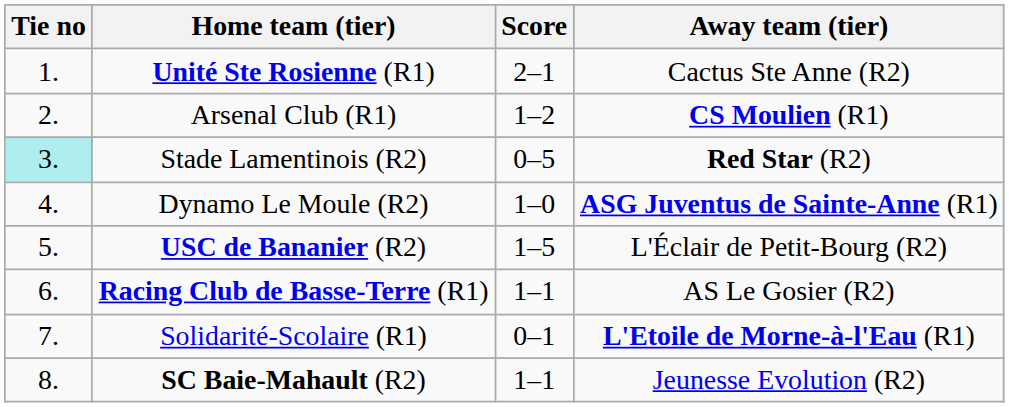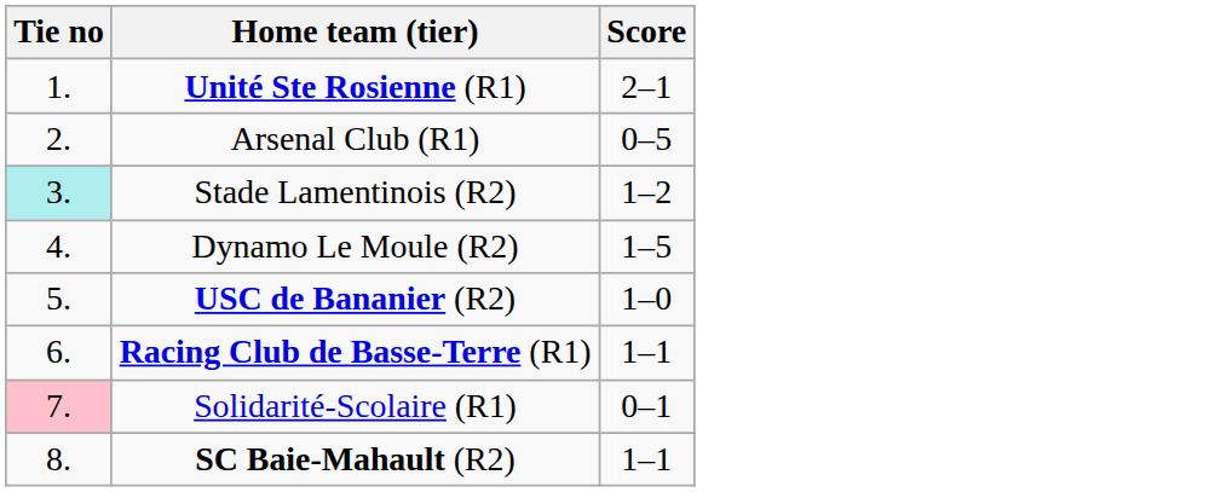 <table class="wikitable" style="text-align: center">
 <tr>
 <th>Tie no</th>
 <th>Home team (tier)</th>
 <th>Score</th>
-<th>Away team (tier)</th>
 </tr>
 <tr>
 <td>1.</td>
 <td> <strong><a href='#'>Unité Ste Rosienne</a></strong> (R1)</td>
 <td>2–1</td>
-<td>Cactus Ste Anne (R2) </td>
 </tr>
 <tr>
 <td>2.</td>
 <td> Arsenal Club (R1)</td>
-<td>1–2</td>
-<td><strong><a href='#'>CS Moulien</a></strong> (R1) </td>
+<td>0–5</td>
 </tr>
 <tr>
 <td style="background: paleturquoise;">3.</td>
 <td> Stade Lamentinois (R2)</td>
-<td>0–5</td>
-<td><strong>Red Star</strong> (R2) </td>
+<td>1–2</td>
 </tr>
 <tr>
 <td>4.</td>
 <td> Dynamo Le Moule (R2)</td>
-<td>1–0</td>
-<td><strong><a href='#'>ASG Juventus de Sainte-Anne</a></strong> (R1) </td>
+<td>1–5</td>
 </tr>
 <tr>
 <td>5.</td>
 <td> <strong><a href='#'>USC de Bananier</a></strong> (R2)</td>
-<td>1–5</td>
-<td>L'Éclair de Petit-Bourg (R2) </td>
+<td>1–0</td>
 </tr>
 <tr>
 <td>6.</td>
 <td> <strong><a href='#'>Racing Club de Basse-Terre</a></strong> (R1)</td>
 <td>1–1 </td>
-<td>AS Le Gosier (R2) </td>
 </tr>
 <tr>
-<td>7.</td>
+<td style="background: pink;">7.</td>
 <td> <a href='#'>Solidarité-Scolaire</a> (R1)</td>
 <td>0–1</td>
-<td><strong><a href='#'>L'Etoile de Morne-à-l'Eau</a></strong> (R1) </td>
 </tr>
 <tr>
 <td>8.</td>
 <td> <strong>SC Baie-Mahault</strong> (R2)</td>
 <td>1–1 </td>
-<td><a href='#'>Jeunesse Evolution</a> (R2) </td>
 </tr>
 </table>
